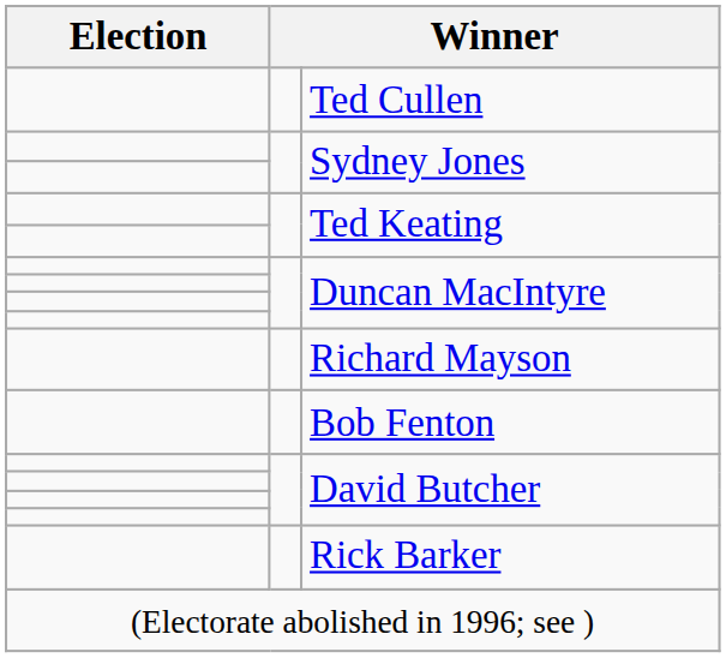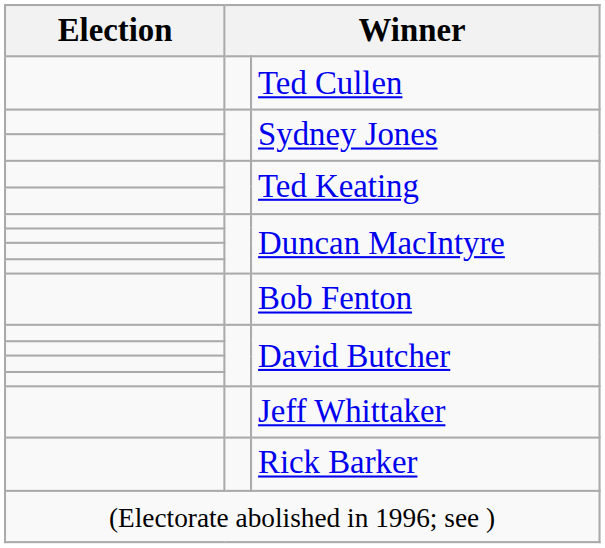 <table class=wikitable>
 <tr>
 <th width=100>Election</th>
 <th width=175 colspan=2>Winner</th>
 </tr>
 <tr>
 <td></td>
 <td width=5 bgcolor=></td>
 <td><a href='#'>Ted Cullen</a></td>
 </tr>
 <tr>
 <td></td>
 <td rowspan=2 bgcolor=></td>
 <td rowspan=2><a href='#'>Sydney Jones</a></td>
 </tr>
 <tr>
 <td></td>
 </tr>
 <tr>
 <td></td>
 <td rowspan=2 bgcolor=></td>
 <td rowspan=2><a href='#'>Ted Keating</a></td>
 </tr>
 <tr>
 <td></td>
 </tr>
 <tr>
 <td></td>
 <td rowspan=4 bgcolor=></td>
 <td rowspan=4><a href='#'>Duncan MacIntyre</a></td>
 </tr>
 <tr>
 <td></td>
 </tr>
 <tr>
 <td></td>
 </tr>
 <tr>
 <td></td>
 </tr>
 <tr>
 <td></td>
 <td bgcolor=></td>
-<td><a href='#'>Richard Mayson</a></td>
-</tr>
-<tr>
-<td></td>
-<td bgcolor=></td>
 <td><a href='#'>Bob Fenton</a></td>
 </tr>
 <tr>
 <td></td>
 <td rowspan=4 bgcolor=></td>
 <td rowspan=4><a href='#'>David Butcher</a></td>
 </tr>
 <tr>
 <td></td>
 </tr>
 <tr>
 <td></td>
 </tr>
 <tr>
 <td></td>
 </tr>
 <tr>
 <td></td>
 <td bgcolor=></td>
+<td><a href='#'>Jeff Whittaker</a></td>
+</tr>
+<tr>
+<td></td>
+<td bgcolor=></td>
 <td><a href='#'>Rick Barker</a></td>
 </tr>
 <tr>
 <td colspan=3 align=center><small>(Electorate abolished in 1996; see )</small></td>
 </tr>
 </table>
